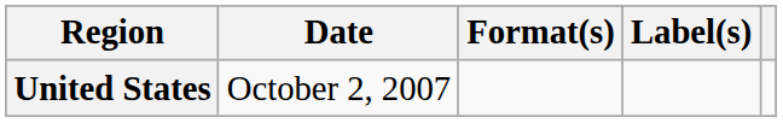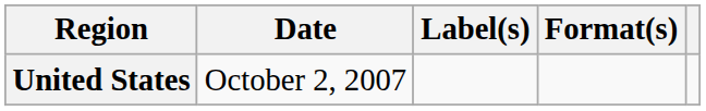 <table class="wikitable sortable plainrowheaders">
 <tr>
 <th scope="col">Region</th>
 <th scope="col">Date</th>
+<th scope="col">Label(s)</th>
 <th scope="col">Format(s)</th>
-<th scope="col">Label(s)</th>
 <th scope="col"></th>
 </tr>
 <tr>
 <th scope="row">United States</th>
 <td>October 2, 2007</td>
 <td></td>
 <td></td>
 <td style="text-align:center;"></td>
 </tr>
 </table>
